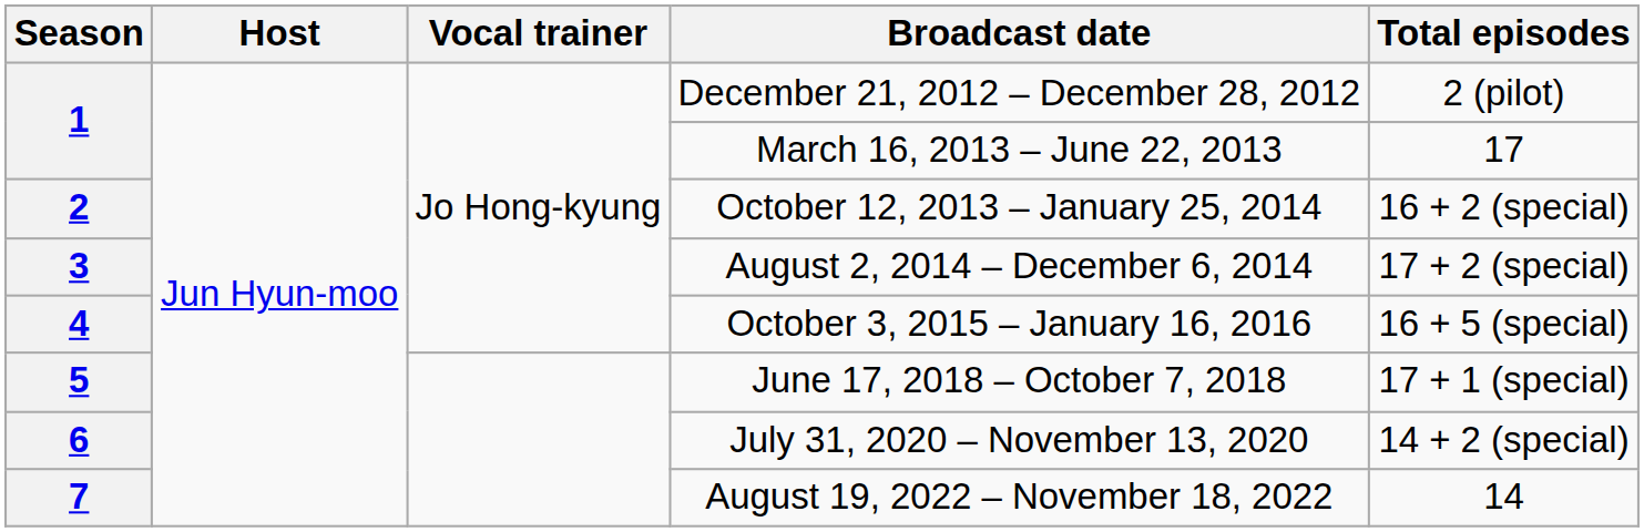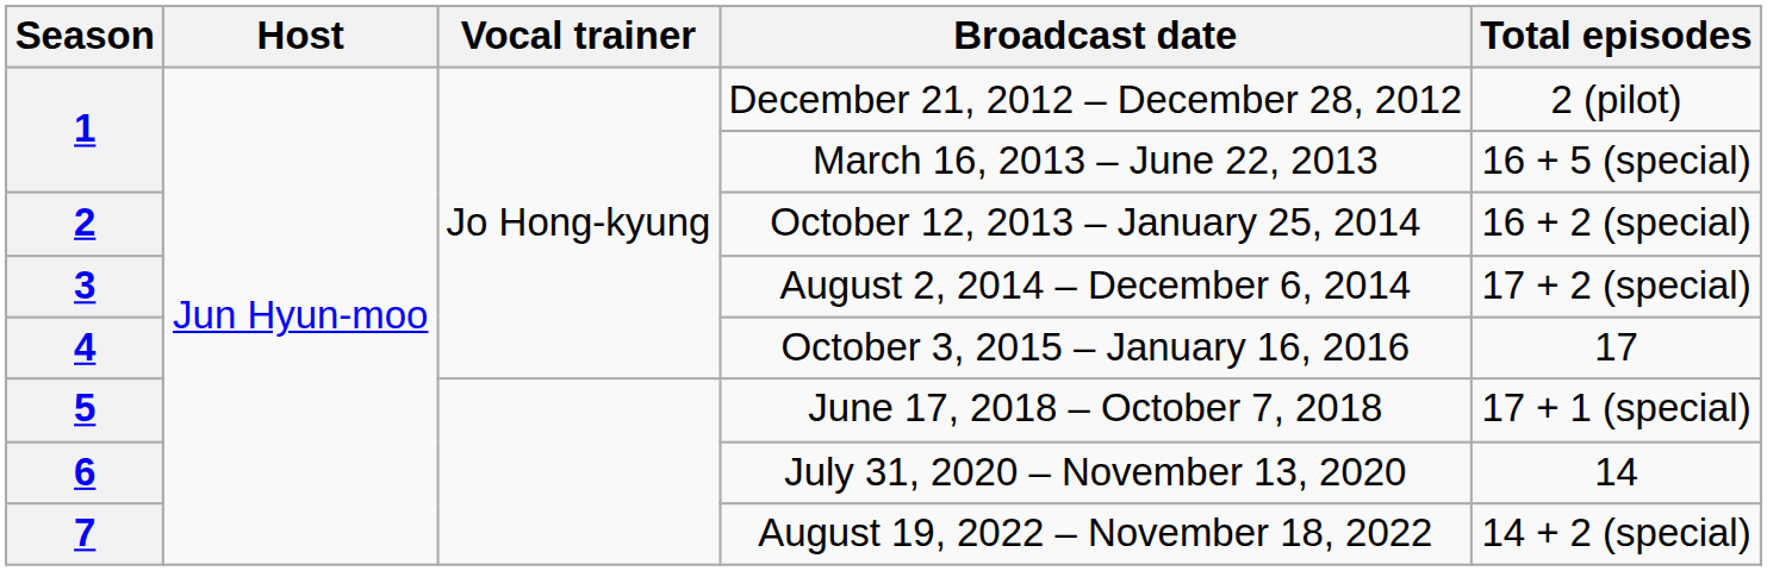 <table class="wikitable" style="text-align:center;">
 <tr>
 <th>Season</th>
 <th>Host</th>
 <th>Vocal trainer</th>
 <th>Broadcast date</th>
 <th>Total episodes</th>
 </tr>
 <tr>
 <th rowspan=2><a href='#'>1</a></th>
 <td rowspan=8><a href='#'>Jun Hyun-moo</a></td>
 <td rowspan=5>Jo Hong-kyung</td>
 <td>December 21, 2012 – December 28, 2012</td>
 <td>2 (pilot)</td>
 </tr>
 <tr>
 <td>March 16, 2013 – June 22, 2013</td>
-<td>17</td>
+<td>16 + 5 (special)</td>
 </tr>
 <tr>
 <th><a href='#'>2</a></th>
 <td>October 12, 2013 – January 25, 2014</td>
 <td>16 + 2 (special)</td>
 </tr>
 <tr>
 <th><a href='#'>3</a></th>
 <td>August 2, 2014 – December 6, 2014</td>
 <td>17 + 2 (special)</td>
 </tr>
 <tr>
 <th><a href='#'>4</a></th>
 <td>October 3, 2015 – January 16, 2016</td>
-<td>16 + 5 (special)</td>
+<td>17</td>
 </tr>
 <tr>
 <th><a href='#'>5</a></th>
 <td rowspan=3></td>
 <td>June 17, 2018 – October 7, 2018</td>
 <td>17 + 1 (special)</td>
 </tr>
 <tr>
 <th><a href='#'>6</a></th>
 <td>July 31, 2020 – November 13, 2020</td>
-<td>14 + 2 (special)</td>
+<td>14</td>
 </tr>
 <tr>
 <th><a href='#'>7</a></th>
 <td>August 19, 2022 – November 18, 2022</td>
-<td>14</td>
+<td>14 + 2 (special)</td>
 </tr>
 </table>
